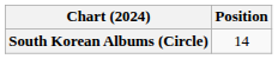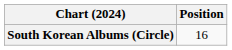 <table class="wikitable plainrowheaders" style="text-align:center">
 <tr>
 <th scope="col">Chart (2024)</th>
 <th scope="col">Position</th>
 </tr>
 <tr>
 <th scope="row">South Korean Albums (Circle)</th>
-<td>14</td>
+<td>16</td>
 </tr>
 </table>
